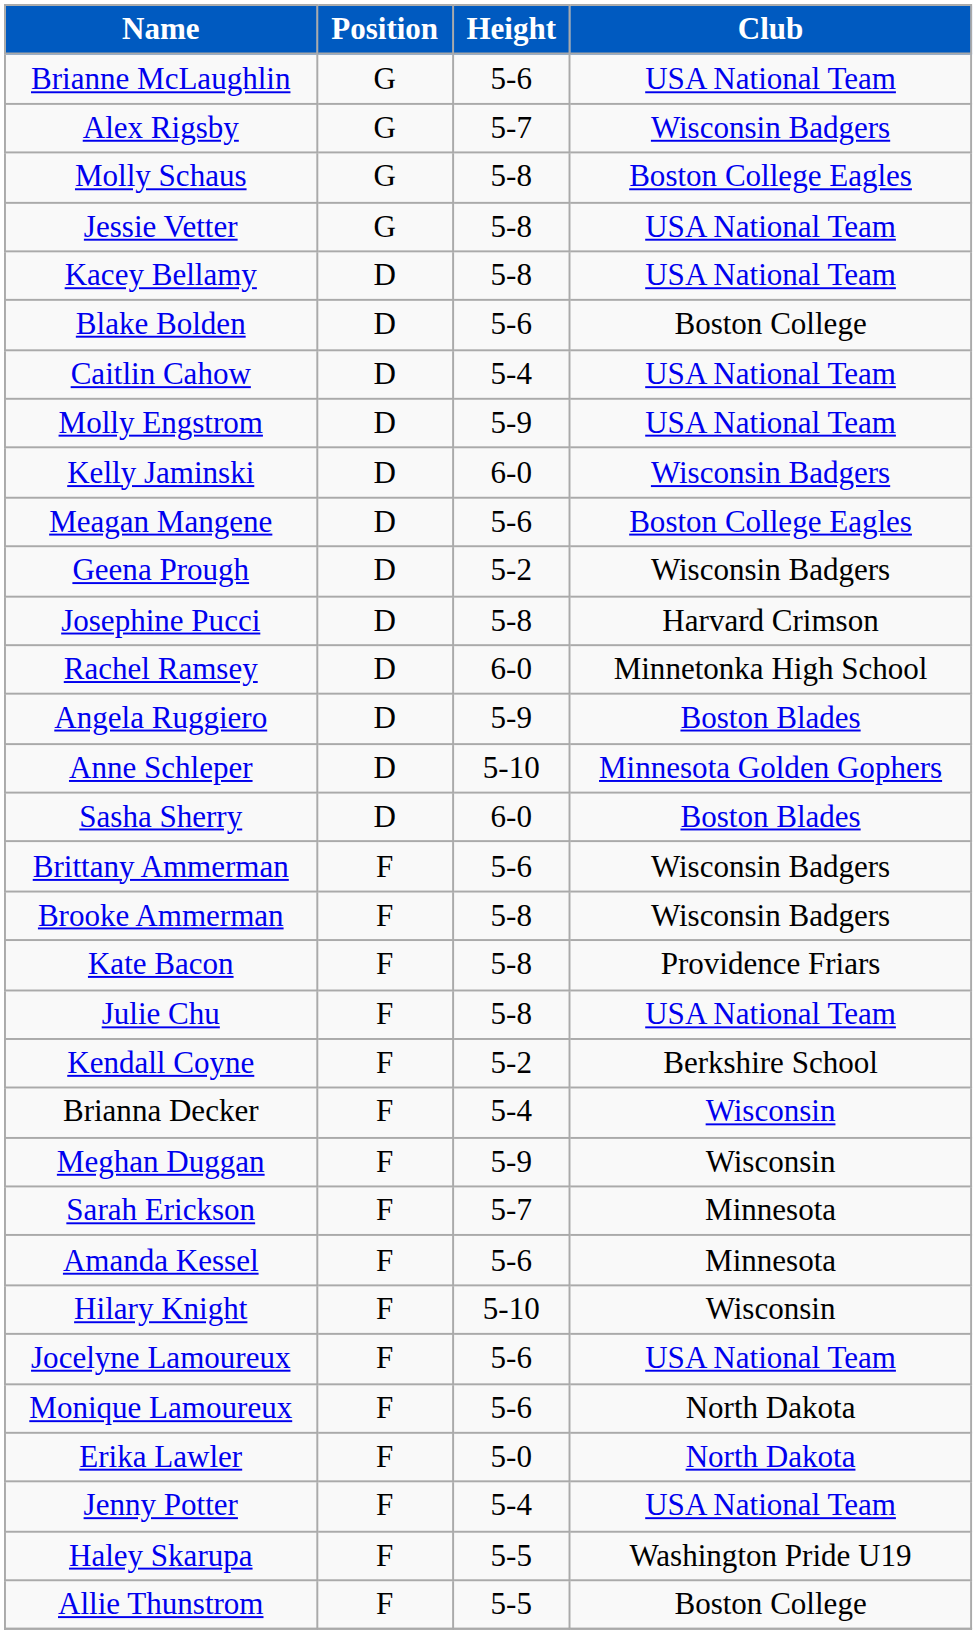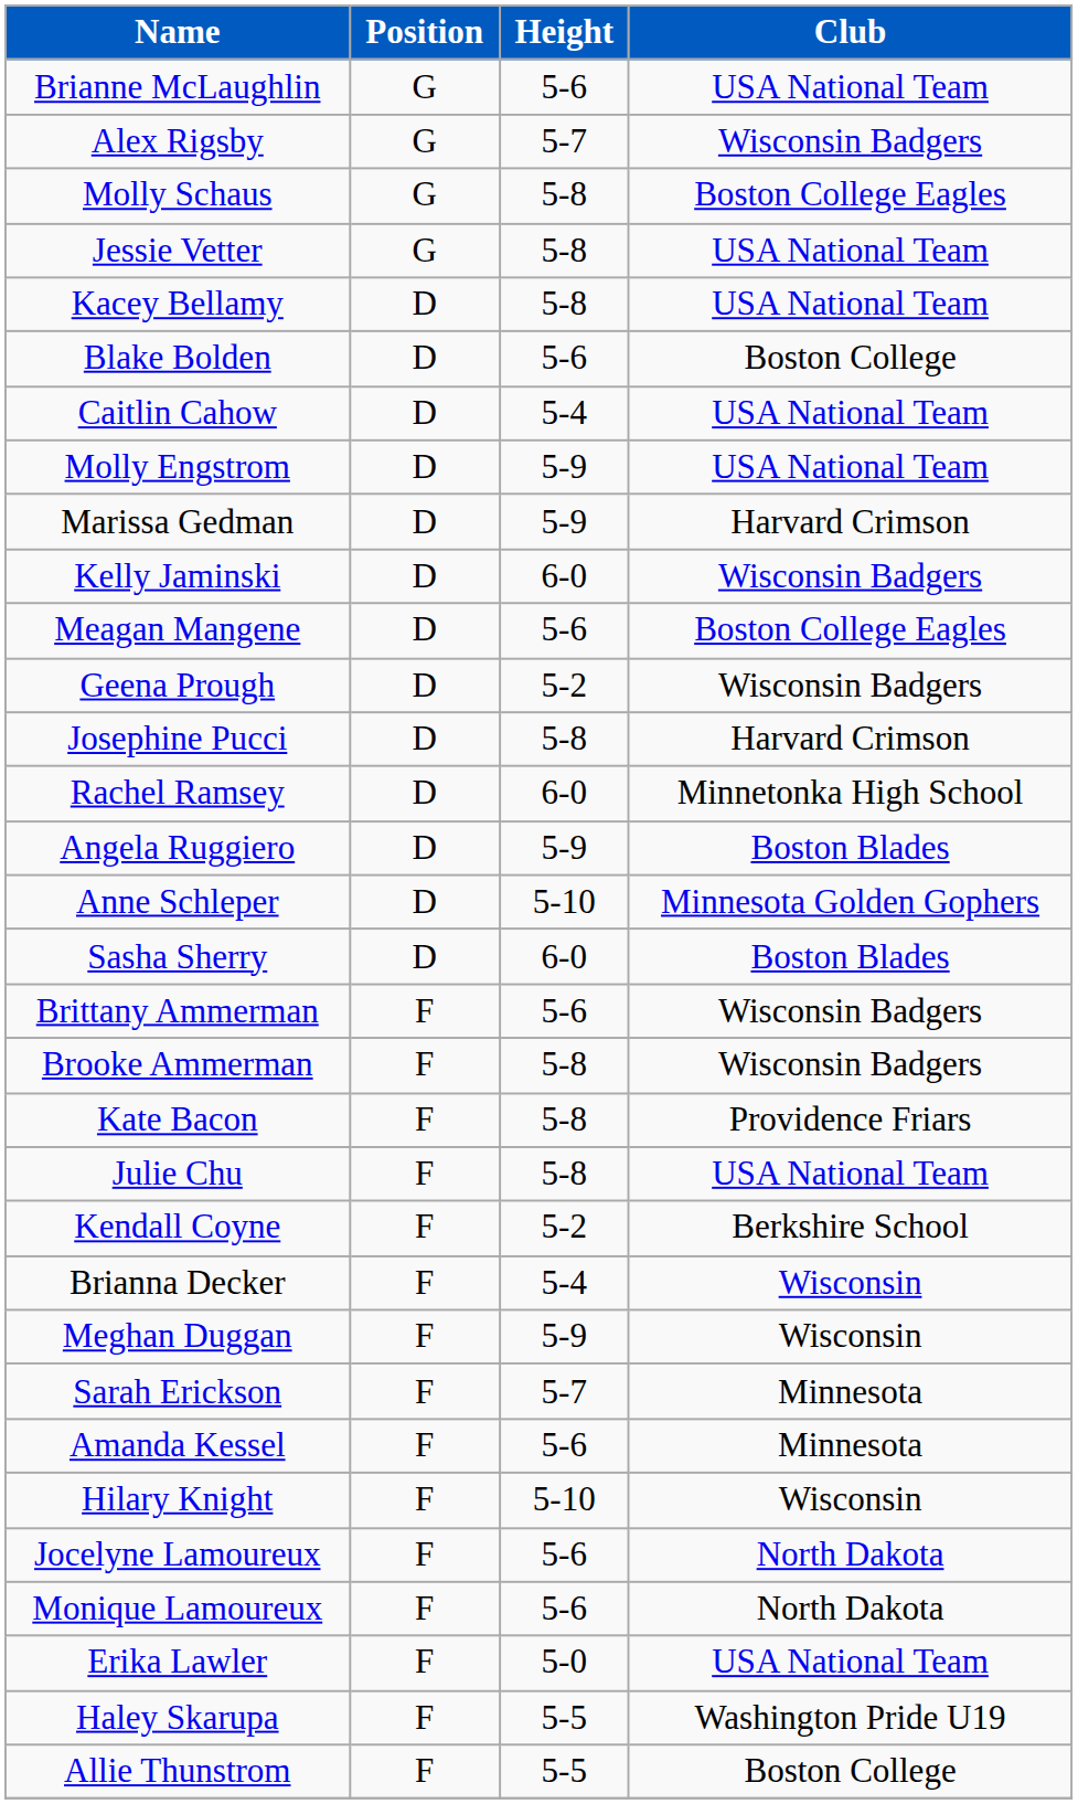 <table class="wikitable" style="width:80%;">
 <tr style="text-align:center; background:#005ac0; color:#fff;">
 <td><strong>Name</strong></td>
 <td><strong>Position</strong></td>
 <td><strong>Height</strong></td>
 <td><strong>Club</strong></td>
 </tr>
 <tr style="text-align:center;" bgcolor="">
 <td><a href='#'>Brianne McLaughlin</a></td>
 <td>G</td>
 <td>5-6</td>
 <td><a href='#'>USA National Team</a></td>
 </tr>
 <tr style="text-align:center;" bgcolor="">
 <td><a href='#'>Alex Rigsby</a></td>
 <td>G</td>
 <td>5-7</td>
 <td><a href='#'>Wisconsin Badgers</a></td>
 </tr>
 <tr style="text-align:center;" bgcolor="">
 <td><a href='#'>Molly Schaus</a></td>
 <td>G</td>
 <td>5-8</td>
 <td><a href='#'>Boston College Eagles</a></td>
 </tr>
 <tr style="text-align:center;" bgcolor="">
 <td><a href='#'>Jessie Vetter</a></td>
 <td>G</td>
 <td>5-8</td>
 <td><a href='#'>USA National Team</a></td>
 </tr>
 <tr style="text-align:center;" bgcolor="">
 <td><a href='#'>Kacey Bellamy</a></td>
 <td>D</td>
 <td>5-8</td>
 <td><a href='#'>USA National Team</a></td>
 </tr>
 <tr style="text-align:center;" bgcolor="">
 <td><a href='#'>Blake Bolden</a></td>
 <td>D</td>
 <td>5-6</td>
 <td>Boston College</td>
 </tr>
 <tr style="text-align:center;" bgcolor="">
 <td><a href='#'>Caitlin Cahow</a></td>
 <td>D</td>
 <td>5-4</td>
 <td><a href='#'>USA National Team</a></td>
 </tr>
 <tr style="text-align:center;" bgcolor="">
 <td><a href='#'>Molly Engstrom</a></td>
 <td>D</td>
 <td>5-9</td>
 <td><a href='#'>USA National Team</a></td>
+</tr>
+<tr style="text-align:center;" bgcolor="">
+<td>Marissa Gedman</td>
+<td>D</td>
+<td>5-9</td>
+<td>Harvard Crimson</td>
 </tr>
 <tr style="text-align:center;" bgcolor="">
 <td><a href='#'>Kelly Jaminski</a></td>
 <td>D</td>
 <td>6-0</td>
 <td><a href='#'>Wisconsin Badgers</a></td>
 </tr>
 <tr style="text-align:center;" bgcolor="">
 <td><a href='#'>Meagan Mangene</a></td>
 <td>D</td>
 <td>5-6</td>
 <td><a href='#'>Boston College Eagles</a></td>
 </tr>
 <tr style="text-align:center;" bgcolor="">
 <td><a href='#'>Geena Prough</a></td>
 <td>D</td>
 <td>5-2</td>
 <td>Wisconsin Badgers</td>
 </tr>
 <tr style="text-align:center;" bgcolor="">
 <td><a href='#'>Josephine Pucci</a></td>
 <td>D</td>
 <td>5-8</td>
 <td>Harvard Crimson</td>
 </tr>
 <tr style="text-align:center;" bgcolor="">
 <td><a href='#'>Rachel Ramsey</a></td>
 <td>D</td>
 <td>6-0</td>
 <td>Minnetonka High School</td>
 </tr>
 <tr style="text-align:center;" bgcolor="">
 <td><a href='#'>Angela Ruggiero</a></td>
 <td>D</td>
 <td>5-9</td>
 <td><a href='#'>Boston Blades</a></td>
 </tr>
 <tr style="text-align:center;" bgcolor="">
 <td><a href='#'>Anne Schleper</a></td>
 <td>D</td>
 <td>5-10</td>
 <td><a href='#'>Minnesota Golden Gophers</a></td>
 </tr>
 <tr style="text-align:center;" bgcolor="">
 <td><a href='#'>Sasha Sherry</a></td>
 <td>D</td>
 <td>6-0</td>
 <td><a href='#'>Boston Blades</a></td>
 </tr>
 <tr style="text-align:center;" bgcolor="">
 <td><a href='#'>Brittany Ammerman</a></td>
 <td>F</td>
 <td>5-6</td>
 <td>Wisconsin Badgers</td>
 </tr>
 <tr style="text-align:center;" bgcolor="">
 <td><a href='#'>Brooke Ammerman</a></td>
 <td>F</td>
 <td>5-8</td>
 <td>Wisconsin Badgers</td>
 </tr>
 <tr style="text-align:center;" bgcolor="">
 <td><a href='#'>Kate Bacon</a></td>
 <td>F</td>
 <td>5-8</td>
 <td>Providence Friars</td>
 </tr>
 <tr style="text-align:center;" bgcolor="">
 <td><a href='#'>Julie Chu</a></td>
 <td>F</td>
 <td>5-8</td>
 <td><a href='#'>USA National Team</a></td>
 </tr>
 <tr style="text-align:center;" bgcolor="">
 <td><a href='#'>Kendall Coyne</a></td>
 <td>F</td>
 <td>5-2</td>
 <td>Berkshire School</td>
 </tr>
 <tr style="text-align:center;" bgcolor="">
 <td>Brianna Decker</td>
 <td>F</td>
 <td>5-4</td>
 <td><a href='#'>Wisconsin</a></td>
 </tr>
 <tr style="text-align:center;" bgcolor="">
 <td><a href='#'>Meghan Duggan</a></td>
 <td>F</td>
 <td>5-9</td>
 <td>Wisconsin</td>
 </tr>
 <tr style="text-align:center;" bgcolor="">
 <td><a href='#'>Sarah Erickson</a></td>
 <td>F</td>
 <td>5-7</td>
 <td>Minnesota</td>
 </tr>
 <tr style="text-align:center;" bgcolor="">
 <td><a href='#'>Amanda Kessel</a></td>
 <td>F</td>
 <td>5-6</td>
 <td>Minnesota</td>
 </tr>
 <tr style="text-align:center;" bgcolor="">
 <td><a href='#'>Hilary Knight</a></td>
 <td>F</td>
 <td>5-10</td>
 <td>Wisconsin</td>
 </tr>
 <tr style="text-align:center;" bgcolor="">
 <td><a href='#'>Jocelyne Lamoureux</a></td>
 <td>F</td>
 <td>5-6</td>
-<td><a href='#'>USA National Team</a></td>
+<td><a href='#'>North Dakota</a></td>
 </tr>
 <tr style="text-align:center;" bgcolor="">
 <td><a href='#'>Monique Lamoureux</a></td>
 <td>F</td>
 <td>5-6</td>
 <td>North Dakota</td>
 </tr>
 <tr style="text-align:center;" bgcolor="">
 <td><a href='#'>Erika Lawler</a></td>
 <td>F</td>
 <td>5-0</td>
-<td><a href='#'>North Dakota</a></td>
-</tr>
-<tr style="text-align:center;" bgcolor="">
-<td><a href='#'>Jenny Potter</a></td>
-<td>F</td>
-<td>5-4</td>
 <td><a href='#'>USA National Team</a></td>
 </tr>
 <tr style="text-align:center;" bgcolor="">
 <td><a href='#'>Haley Skarupa</a></td>
 <td>F</td>
 <td>5-5</td>
 <td>Washington Pride U19</td>
 </tr>
 <tr style="text-align:center;" bgcolor="">
 <td><a href='#'>Allie Thunstrom</a></td>
 <td>F</td>
 <td>5-5</td>
 <td>Boston College</td>
 </tr>
 <tr style="text-align:center;" bgcolor="">
 </tr>
 </table>
